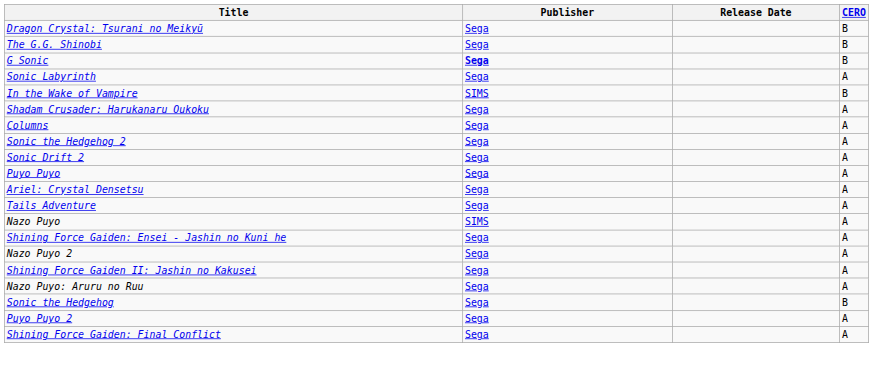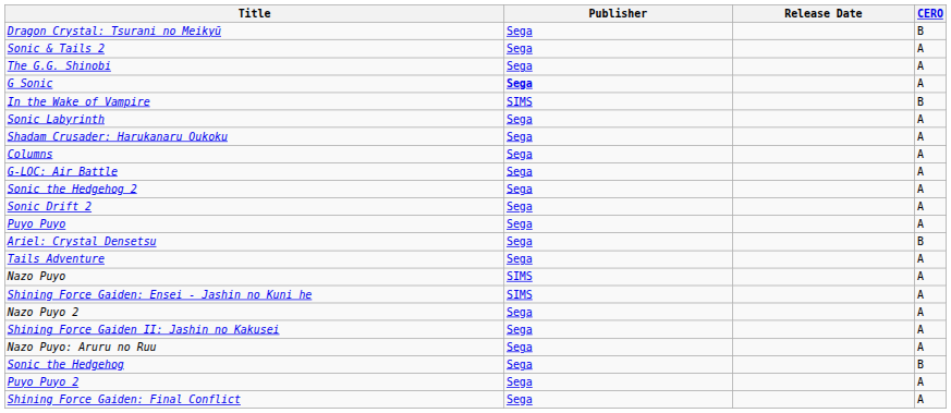 <table class="wikitable sortable" style="width:90%">
 <tr>
 <th width="55%">Title</th>
 <th width="25%">Publisher</th>
 <th width="20%">Release Date</th>
 <th width="10%"><a href='#'>CERO</a></th>
 </tr>
 <tr>
 <td><em><a href='#'>Dragon Crystal: Tsurani no Meikyū</a></em></td>
 <td><a href='#'>Sega</a></td>
 <td></td>
 <td>B</td>
 </tr>
 <tr>
+<td><em><a href='#'>Sonic & Tails 2</a></em></td>
+<td><a href='#'>Sega</a></td>
+<td></td>
+<td>A</td>
+</tr>
+<tr>
 <td><em><a href='#'>The G.G. Shinobi</a></em></td>
 <td><a href='#'>Sega</a></td>
 <td></td>
-<td>B</td>
+<td>A</td>
 </tr>
 <tr>
 <td><em><a href='#'>G Sonic</a></em></td>
 <td><strong><a href='#'>Sega</a></strong></td>
+<td></td>
+<td>A</td>
+</tr>
+<tr>
+<td><em><a href='#'>In the Wake of Vampire</a></em></td>
+<td><a href='#'>SIMS</a></td>
 <td></td>
 <td>B</td>
 </tr>
 <tr>
 <td><em><a href='#'>Sonic Labyrinth</a></em></td>
 <td><a href='#'>Sega</a></td>
 <td></td>
 <td>A</td>
 </tr>
 <tr>
-<td><em><a href='#'>In the Wake of Vampire</a></em></td>
-<td><a href='#'>SIMS</a></td>
-<td></td>
-<td>B</td>
-</tr>
-<tr>
 <td><em><a href='#'>Shadam Crusader: Harukanaru Oukoku</a></em></td>
 <td><a href='#'>Sega</a></td>
 <td></td>
 <td>A</td>
 </tr>
 <tr>
 <td><em><a href='#'>Columns</a></em></td>
+<td><a href='#'>Sega</a></td>
+<td></td>
+<td>A</td>
+</tr>
+<tr>
+<td><em><a href='#'>G-LOC: Air Battle</a></em></td>
 <td><a href='#'>Sega</a></td>
 <td></td>
 <td>A</td>
 </tr>
 <tr>
 <td><em><a href='#'>Sonic the Hedgehog 2</a></em></td>
 <td><a href='#'>Sega</a></td>
 <td></td>
 <td>A</td>
 </tr>
 <tr>
 <td><em><a href='#'>Sonic Drift 2</a></em></td>
 <td><a href='#'>Sega</a></td>
 <td></td>
 <td>A</td>
 </tr>
 <tr>
 <td><em><a href='#'>Puyo Puyo</a></em></td>
 <td><a href='#'>Sega</a></td>
 <td></td>
 <td>A</td>
 </tr>
 <tr>
 <td><em><a href='#'>Ariel: Crystal Densetsu</a></em></td>
 <td><a href='#'>Sega</a></td>
 <td></td>
-<td>A</td>
+<td>B</td>
 </tr>
 <tr>
 <td><em><a href='#'>Tails Adventure</a></em></td>
 <td><a href='#'>Sega</a></td>
 <td></td>
 <td>A</td>
 </tr>
 <tr>
 <td><em>Nazo Puyo</em></td>
 <td><a href='#'>SIMS</a></td>
 <td></td>
 <td>A</td>
 </tr>
 <tr>
 <td><em><a href='#'>Shining Force Gaiden: Ensei - Jashin no Kuni he</a></em></td>
-<td><a href='#'>Sega</a></td>
+<td><a href='#'>SIMS</a></td>
 <td></td>
 <td>A</td>
 </tr>
 <tr>
 <td><em>Nazo Puyo 2</em></td>
 <td><a href='#'>Sega</a></td>
 <td></td>
 <td>A</td>
 </tr>
 <tr>
 <td><em><a href='#'>Shining Force Gaiden II: Jashin no Kakusei</a></em></td>
 <td><a href='#'>Sega</a></td>
 <td></td>
 <td>A</td>
 </tr>
 <tr>
 <td><em>Nazo Puyo: Aruru no Ruu</em></td>
 <td><a href='#'>Sega</a></td>
 <td></td>
 <td>A</td>
 </tr>
 <tr>
 <td><em><a href='#'>Sonic the Hedgehog</a></em></td>
 <td><a href='#'>Sega</a></td>
 <td></td>
 <td>B</td>
 </tr>
 <tr>
 <td><em><a href='#'>Puyo Puyo 2</a></em></td>
 <td><a href='#'>Sega</a></td>
 <td></td>
 <td>A</td>
 </tr>
 <tr>
 <td><em><a href='#'>Shining Force Gaiden: Final Conflict</a></em></td>
 <td><a href='#'>Sega</a></td>
 <td></td>
 <td>A</td>
 </tr>
 </table>
